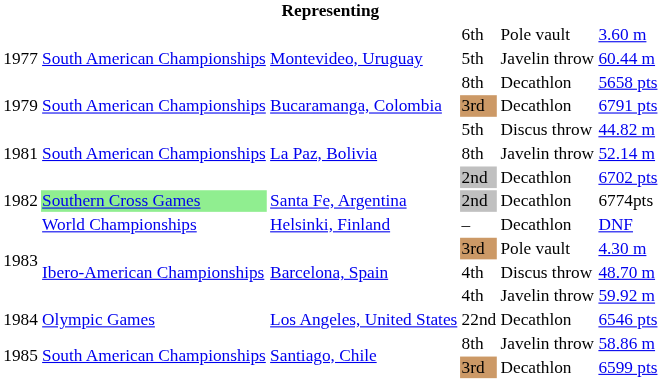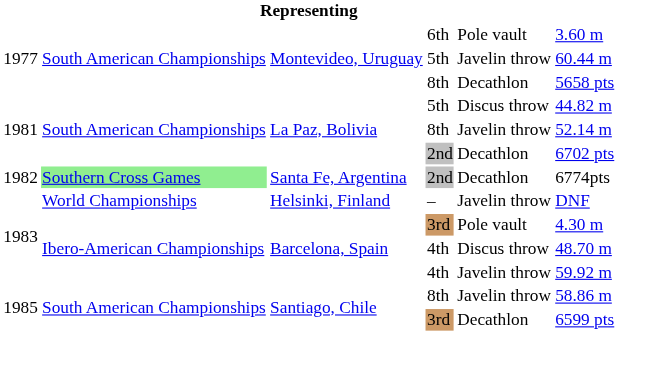 <table>
 <tr>
 <th colspan="6">Representing </th>
 </tr>
 <tr>
 <td rowspan=3>1977</td>
 <td rowspan=3><a href='#'>South American Championships</a></td>
 <td rowspan=3><a href='#'>Montevideo, Uruguay</a></td>
 <td>6th</td>
 <td>Pole vault</td>
 <td><a href='#'>3.60 m</a></td>
 </tr>
 <tr>
 <td>5th</td>
 <td>Javelin throw</td>
 <td><a href='#'>60.44 m</a></td>
 </tr>
 <tr>
 <td>8th</td>
 <td>Decathlon</td>
 <td><a href='#'>5658 pts</a></td>
-</tr>
-<tr>
-<td>1979</td>
-<td><a href='#'>South American Championships</a></td>
-<td><a href='#'>Bucaramanga, Colombia</a></td>
-<td bgcolor=cc9966>3rd</td>
-<td>Decathlon</td>
-<td><a href='#'>6791 pts</a></td>
 </tr>
 <tr>
 <td rowspan=3>1981</td>
 <td rowspan=3><a href='#'>South American Championships</a></td>
 <td rowspan=3><a href='#'>La Paz, Bolivia</a></td>
 <td>5th</td>
 <td>Discus throw</td>
 <td><a href='#'>44.82 m</a></td>
 </tr>
 <tr>
 <td>8th</td>
 <td>Javelin throw</td>
 <td><a href='#'>52.14 m</a></td>
 </tr>
 <tr>
 <td bgcolor=silver>2nd</td>
 <td>Decathlon</td>
 <td><a href='#'>6702 pts</a></td>
 </tr>
 <tr>
 <td>1982</td>
 <td style="background: lightgreen;"><a href='#'>Southern Cross Games</a></td>
 <td><a href='#'>Santa Fe, Argentina</a></td>
 <td bgcolor=silver>2nd</td>
 <td>Decathlon</td>
 <td>6774pts</td>
 </tr>
 <tr>
 <td rowspan=4>1983</td>
 <td><a href='#'>World Championships</a></td>
 <td><a href='#'>Helsinki, Finland</a></td>
 <td>–</td>
-<td>Decathlon</td>
+<td>Javelin throw</td>
 <td><a href='#'>DNF</a></td>
 </tr>
 <tr>
 <td rowspan=3><a href='#'>Ibero-American Championships</a></td>
 <td rowspan=3><a href='#'>Barcelona, Spain</a></td>
 <td bgcolor=cc9966>3rd</td>
 <td>Pole vault</td>
 <td><a href='#'>4.30 m</a></td>
 </tr>
 <tr>
 <td>4th</td>
 <td>Discus throw</td>
 <td><a href='#'>48.70 m</a></td>
 </tr>
 <tr>
 <td>4th</td>
 <td>Javelin throw</td>
 <td><a href='#'>59.92 m</a></td>
 </tr>
 <tr>
-<td>1984</td>
-<td><a href='#'>Olympic Games</a></td>
-<td><a href='#'>Los Angeles, United States</a></td>
-<td>22nd</td>
-<td>Decathlon</td>
-<td><a href='#'>6546 pts</a></td>
-</tr>
-<tr>
 <td rowspan=2>1985</td>
 <td rowspan=2><a href='#'>South American Championships</a></td>
 <td rowspan=2><a href='#'>Santiago, Chile</a></td>
 <td>8th</td>
 <td>Javelin throw</td>
 <td><a href='#'>58.86 m</a></td>
 </tr>
 <tr>
 <td bgcolor=cc9966>3rd</td>
 <td>Decathlon</td>
 <td><a href='#'>6599 pts</a></td>
 </tr>
 </table>
